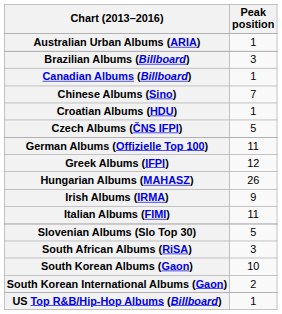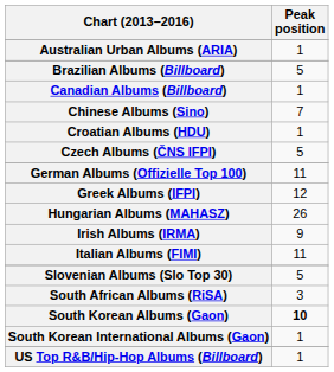 <table class="wikitable sortable plainrowheaders" style="text-align:center;">
 <tr>
 <th scope="col">Chart (2013–2016)</th>
 <th scope="col">Peak<br>position</th>
 </tr>
 <tr>
 </tr>
 <tr>
 <th scope="row">Australian Urban Albums (<a href='#'>ARIA</a>)</th>
 <td>1</td>
 </tr>
 <tr>
 </tr>
 <tr>
 </tr>
 <tr>
 </tr>
 <tr>
 <th scope="row">Brazilian Albums (<em><a href='#'>Billboard</a></em>)</th>
-<td>3</td>
+<td>5</td>
 </tr>
 <tr>
 <th scope="row"><a href='#'>Canadian Albums</a> (<em><a href='#'>Billboard</a></em>)</th>
 <td>1</td>
 </tr>
 <tr>
 <th scope="row">Chinese Albums (<a href='#'>Sino</a>)</th>
 <td>7</td>
 </tr>
 <tr>
 <th scope="row">Croatian Albums (<a href='#'>HDU</a>)</th>
 <td>1</td>
 </tr>
 <tr>
 <th scope="row">Czech Albums (<a href='#'>ČNS IFPI</a>)</th>
 <td>5</td>
 </tr>
 <tr>
 </tr>
 <tr>
 </tr>
 <tr>
 </tr>
 <tr>
 </tr>
 <tr>
 <th scope="row">German Albums (<a href='#'>Offizielle Top 100</a>)</th>
 <td>11</td>
 </tr>
 <tr>
 <th scope="row">Greek Albums (<a href='#'>IFPI</a>)</th>
 <td>12</td>
 </tr>
 <tr>
 <th scope="row">Hungarian Albums (<a href='#'>MAHASZ</a>)</th>
 <td>26</td>
 </tr>
 <tr>
 <th scope="row">Irish Albums (<a href='#'>IRMA</a>)</th>
 <td>9</td>
 </tr>
 <tr>
 <th scope="row">Italian Albums (<a href='#'>FIMI</a>)</th>
 <td>11</td>
 </tr>
 <tr>
 </tr>
 <tr>
 </tr>
 <tr>
 </tr>
 <tr>
 </tr>
 <tr>
 </tr>
 <tr>
 </tr>
 <tr>
 <th scope="row">Slovenian Albums (Slo Top 30)</th>
 <td>5</td>
 </tr>
 <tr>
 <th scope="row">South African Albums (<a href='#'>RiSA</a>)</th>
 <td>3</td>
 </tr>
 <tr>
 <th scope="row">South Korean Albums (<a href='#'>Gaon</a>)</th>
-<td>10</td>
+<td><strong>10</strong></td>
 </tr>
 <tr>
 <th scope="row">South Korean International Albums (<a href='#'>Gaon</a>)</th>
-<td>2</td>
+<td>1</td>
 </tr>
 <tr>
 </tr>
 <tr>
 </tr>
 <tr>
 </tr>
 <tr>
 </tr>
 <tr>
 </tr>
 <tr>
 </tr>
 <tr>
 <th scope="row">US <a href='#'>Top R&B/Hip-Hop Albums</a> (<em><a href='#'>Billboard</a></em>)</th>
 <td>1</td>
 </tr>
 </table>
